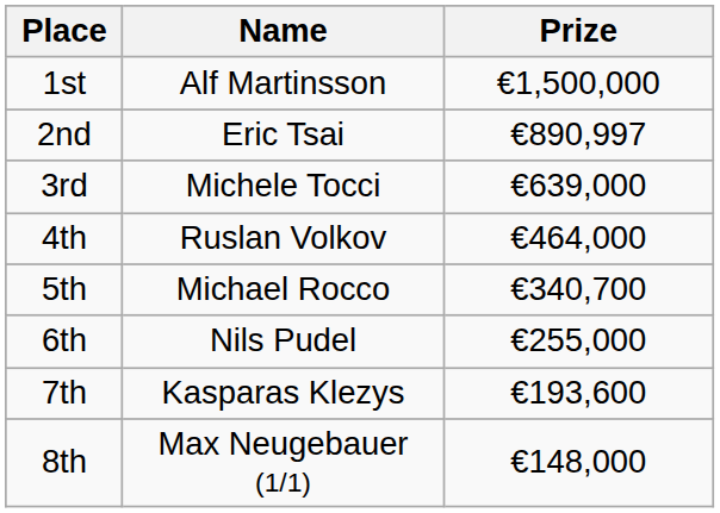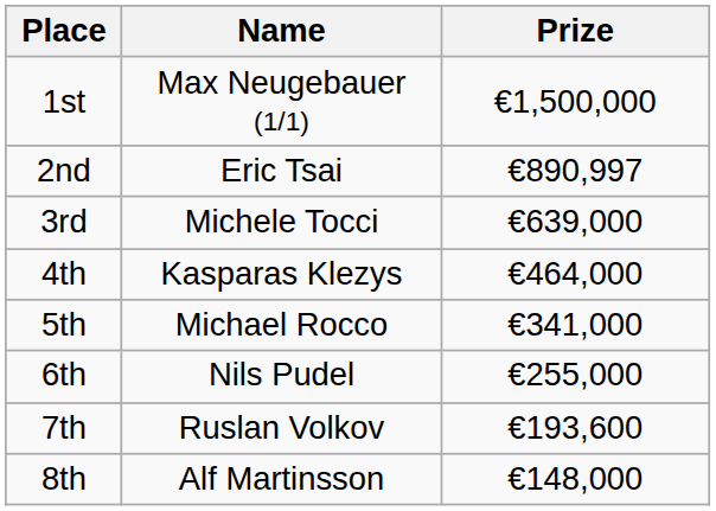 <table class="wikitable">
 <tr>
 <th width="50">Place</th>
 <th width="150">Name</th>
 <th width="125">Prize</th>
 </tr>
 <tr>
 <td align = "center">1st</td>
-<td align = "center"> Alf Martinsson</td>
+<td align = "center"> Max Neugebauer <small>(1/1)</small></td>
 <td align = "center">€1,500,000</td>
 </tr>
 <tr>
 <td align = "center">2nd</td>
 <td align = "center"> Eric Tsai</td>
 <td align = "center">€890,997</td>
 </tr>
 <tr>
 <td align = "center">3rd</td>
 <td align = "center"> Michele Tocci</td>
 <td align = "center">€639,000</td>
 </tr>
 <tr>
 <td align = "center">4th</td>
-<td align = "center"> Ruslan Volkov</td>
+<td align = "center"> Kasparas Klezys</td>
 <td align = "center">€464,000</td>
 </tr>
 <tr>
 <td align = "center">5th</td>
 <td align = "center"> Michael Rocco</td>
-<td align = "center">€340,700</td>
+<td align = "center">€341,000</td>
 </tr>
 <tr>
 <td align = "center">6th</td>
 <td align = "center"> Nils Pudel</td>
 <td align = "center">€255,000</td>
 </tr>
 <tr>
 <td align = "center">7th</td>
-<td align = "center"> Kasparas Klezys</td>
+<td align = "center"> Ruslan Volkov</td>
 <td align = "center">€193,600</td>
 </tr>
 <tr>
 <td align = "center">8th</td>
-<td align = "center"> Max Neugebauer <small>(1/1)</small></td>
+<td align = "center"> Alf Martinsson</td>
 <td align = "center">€148,000</td>
 </tr>
 </table>
